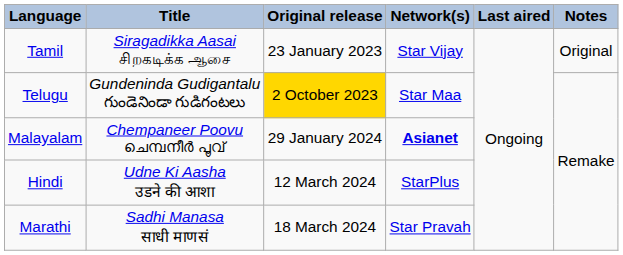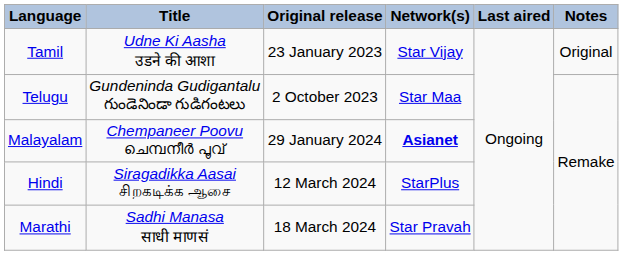 <table class="wikitable" style="text-align:center;">
 <tr>
 <th style="background:LightSteelBlue;">Language</th>
 <th style="background:LightSteelBlue;">Title</th>
 <th style="background:LightSteelBlue;">Original release</th>
 <th style="background:LightSteelBlue;">Network(s)</th>
 <th style="background:LightSteelBlue;">Last aired</th>
 <th style="background:LightSteelBlue;">Notes</th>
 </tr>
 <tr>
 <td><a href='#'>Tamil</a></td>
-<td><em><a href='#'>Siragadikka Aasai</a></em> <br> சிறகடிக்க ஆசை</td>
+<td><em><a href='#'>Udne Ki Aasha</a></em> <br> उडने की आशा</td>
 <td>23 January 2023</td>
 <td><a href='#'>Star Vijay</a></td>
 <td rowspan="5">Ongoing</td>
 <td>Original</td>
 </tr>
 <tr>
 <td><a href='#'>Telugu</a></td>
 <td><em>Gundeninda Gudigantalu</em> <br> గుండెనిండా గుడిగంటలు</td>
-<td style="background: gold;">2 October 2023</td>
+<td>2 October 2023</td>
 <td><a href='#'>Star Maa</a></td>
 <td rowspan="4">Remake</td>
 </tr>
 <tr>
 <td><a href='#'>Malayalam</a></td>
 <td><em><a href='#'>Chempaneer Poovu</a></em> <br> ചെമ്പനീർ പൂവ്</td>
 <td>29 January 2024</td>
 <td><strong><a href='#'>Asianet</a></strong></td>
 </tr>
 <tr>
 <td><a href='#'>Hindi</a></td>
-<td><em><a href='#'>Udne Ki Aasha</a></em> <br> उडने की आशा</td>
+<td><em><a href='#'>Siragadikka Aasai</a></em> <br> சிறகடிக்க ஆசை</td>
 <td>12 March 2024</td>
 <td><a href='#'>StarPlus</a></td>
 </tr>
 <tr>
 <td><a href='#'>Marathi</a></td>
 <td><em><a href='#'>Sadhi Manasa</a></em> <br> साधी माणसं</td>
 <td>18 March 2024</td>
 <td><a href='#'>Star Pravah</a></td>
 </tr>
 </table>
